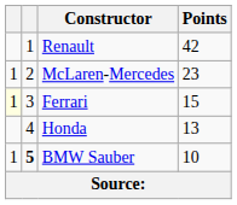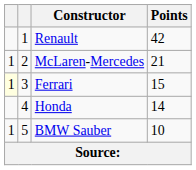 <table class="wikitable" style="font-size: 85%;">
 <tr>
 <th></th>
 <th></th>
 <th>Constructor</th>
 <th>Points</th>
 </tr>
 <tr>
 <td></td>
 <td align="center">1</td>
 <td> <a href='#'>Renault</a></td>
 <td>42</td>
 </tr>
 <tr>
 <td> 1</td>
 <td align="center">2</td>
 <td> <a href='#'>McLaren</a>-<a href='#'>Mercedes</a></td>
-<td>23</td>
+<td>21</td>
 </tr>
 <tr>
 <td style="background: lightyellow;"> 1</td>
 <td align="center">3</td>
 <td> <a href='#'>Ferrari</a></td>
 <td>15</td>
 </tr>
 <tr>
 <td></td>
 <td align="center">4</td>
 <td> <a href='#'>Honda</a></td>
-<td>13</td>
+<td>14</td>
 </tr>
 <tr>
 <td> 1</td>
-<td align="center"><strong>5</strong></td>
+<td align="center">5</td>
 <td> <a href='#'>BMW Sauber</a></td>
 <td>10</td>
 </tr>
 <tr>
 <th colspan=4>Source:</th>
 </tr>
 </table>
